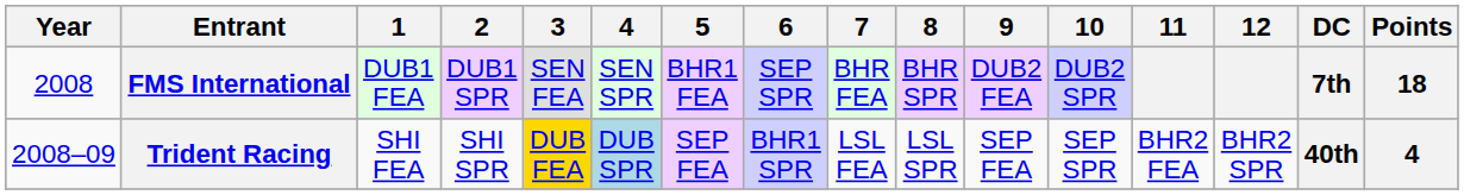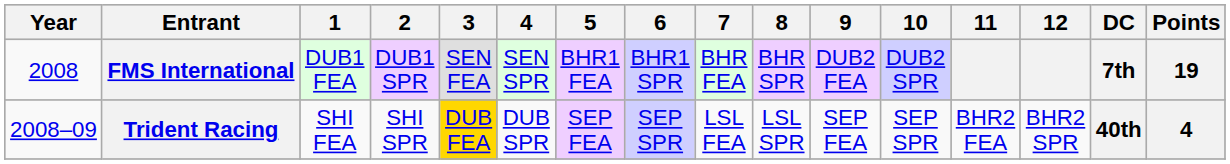 <table class="wikitable" style="text-align:center; font-size:85%">
 <tr>
 <th>Year</th>
 <th>Entrant</th>
 <th>1</th>
 <th>2</th>
 <th>3</th>
 <th>4</th>
 <th>5</th>
 <th>6</th>
 <th>7</th>
 <th>8</th>
 <th>9</th>
 <th>10</th>
 <th>11</th>
 <th>12</th>
 <th>DC</th>
 <th>Points</th>
 </tr>
 <tr>
 <td><a href='#'>2008</a></td>
 <th nowrap><a href='#'>FMS International</a></th>
 <td style="background:#DFFFDF;"><a href='#'>DUB1<br>FEA</a><br></td>
 <td style="background:#EFCFFF;"><a href='#'>DUB1<br>SPR</a><br></td>
 <td style="background:#DFDFDF;"><a href='#'>SEN<br>FEA</a><br></td>
 <td style="background:#DFFFDF;"><a href='#'>SEN<br>SPR</a><br></td>
 <td style="background:#EFCFFF;"><a href='#'>BHR1<br>FEA</a><br></td>
-<td style="background:#CFCFFF;"><a href='#'>SEP<br>SPR</a><br></td>
+<td style="background:#CFCFFF;"><a href='#'>BHR1<br>SPR</a><br></td>
 <td style="background:#DFFFDF;"><a href='#'>BHR<br>FEA</a><br></td>
 <td style="background:#EFCFFF;"><a href='#'>BHR<br>SPR</a><br></td>
 <td style="background:#EFCFFF;"><a href='#'>DUB2<br>FEA</a><br></td>
 <td style="background:#CFCFFF;"><a href='#'>DUB2<br>SPR</a><br></td>
 <th></th>
 <th></th>
 <th>7th</th>
-<th>18</th>
+<th>19</th>
 </tr>
 <tr>
 <td nowrap><a href='#'>2008–09</a></td>
 <th nowrap><a href='#'>Trident Racing</a></th>
 <td><a href='#'>SHI<br>FEA</a></td>
 <td><a href='#'>SHI<br>SPR</a></td>
 <td style="background: gold;"><a href='#'>DUB<br>FEA</a></td>
-<td style="background: lightblue;"><a href='#'>DUB<br>SPR</a></td>
+<td><a href='#'>DUB<br>SPR</a></td>
 <td style="background:#EFCFFF;"><a href='#'>SEP<br>FEA</a><br></td>
-<td style="background:#CFCFFF;"><a href='#'>BHR1<br>SPR</a><br></td>
+<td style="background:#CFCFFF;"><a href='#'>SEP<br>SPR</a><br></td>
 <td><a href='#'>LSL<br>FEA</a></td>
 <td><a href='#'>LSL<br>SPR</a></td>
 <td><a href='#'>SEP<br>FEA</a></td>
 <td><a href='#'>SEP<br>SPR</a></td>
 <td><a href='#'>BHR2<br>FEA</a></td>
 <td><a href='#'>BHR2<br>SPR</a></td>
 <th>40th</th>
 <th>4</th>
 </tr>
 </table>
